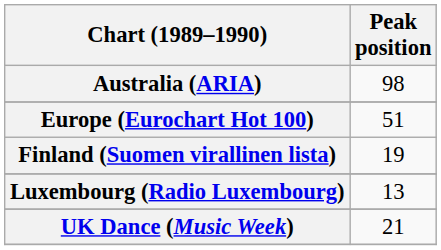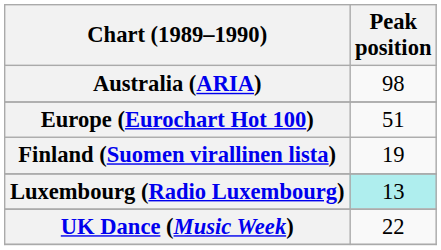 <table class="wikitable sortable plainrowheaders">
 <tr>
 <th>Chart (1989–1990)</th>
 <th>Peak<br>position</th>
 </tr>
 <tr>
 <th scope="row">Australia (<a href='#'>ARIA</a>)</th>
 <td align="center">98</td>
 </tr>
 <tr>
 </tr>
 <tr>
 <th scope="row">Europe (<a href='#'>Eurochart Hot 100</a>)</th>
 <td align="center">51</td>
 </tr>
 <tr>
 <th scope="row">Finland (<a href='#'>Suomen virallinen lista</a>)</th>
 <td align="center">19</td>
 </tr>
 <tr>
 </tr>
 <tr>
 <th scope="row">Luxembourg (<a href='#'>Radio Luxembourg</a>)</th>
-<td align="center">13</td>
+<td align="center" style="background: paleturquoise;">13</td>
 </tr>
 <tr>
 </tr>
 <tr>
 <th scope="row"><a href='#'>UK Dance</a> (<em><a href='#'>Music Week</a></em>)</th>
-<td align="center">21</td>
+<td align="center">22</td>
 </tr>
 <tr>
 </tr>
 </table>
